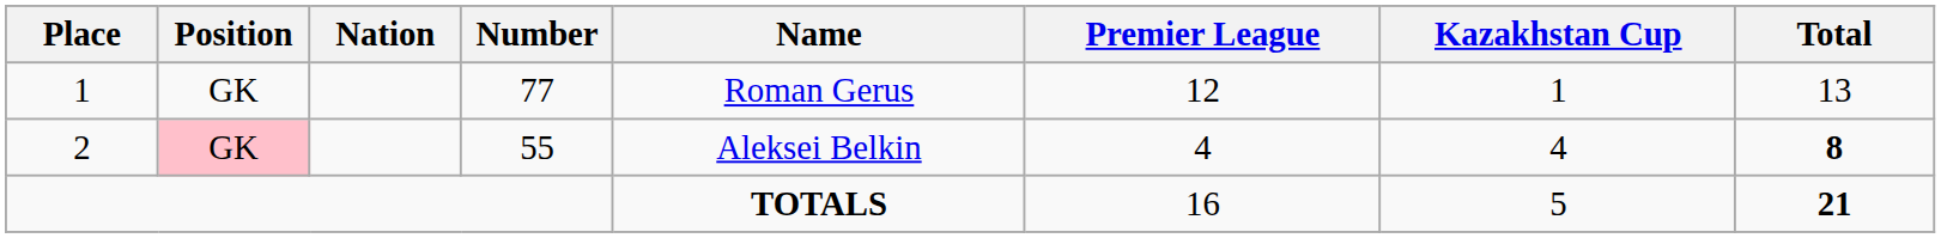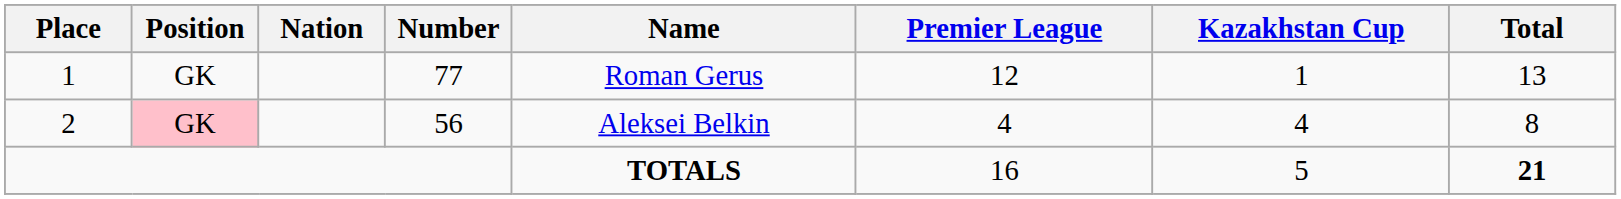 <table class="wikitable" style="font-size: 95%; text-align: center;">
 <tr>
 <th width=60>Place</th>
 <th width=60>Position</th>
 <th width=60>Nation</th>
 <th width=60>Number</th>
 <th width=175>Name</th>
 <th width=150><a href='#'>Premier League</a></th>
 <th width=150><a href='#'>Kazakhstan Cup</a></th>
 <th width=80>Total</th>
 </tr>
 <tr>
 <td>1</td>
 <td>GK</td>
 <td></td>
 <td>77</td>
 <td><a href='#'>Roman Gerus</a></td>
 <td>12</td>
 <td>1</td>
 <td>13</td>
 </tr>
 <tr>
 <td>2</td>
 <td style="background: pink;">GK</td>
 <td></td>
-<td>55</td>
+<td>56</td>
 <td><a href='#'>Aleksei Belkin</a></td>
 <td>4</td>
 <td>4</td>
-<td><strong>8</strong></td>
+<td>8</td>
 </tr>
 <tr>
 <td colspan="4"></td>
 <td><strong>TOTALS</strong></td>
 <td>16</td>
 <td>5</td>
 <td><strong>21</strong></td>
 </tr>
 </table>
